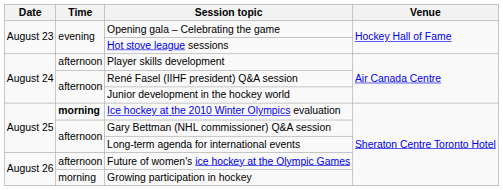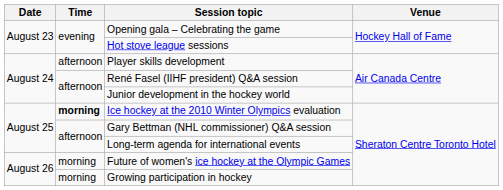 <table class="wikitable">
 <tr>
 <th>Date</th>
 <th>Time</th>
 <th>Session topic</th>
 <th>Venue</th>
 </tr>
 <tr align="centre">
 <td rowspan="2">August 23</td>
 <td rowspan="2">evening</td>
 <td>Opening gala – Celebrating the game</td>
 <td rowspan="2"><a href='#'>Hockey Hall of Fame</a></td>
 </tr>
 <tr align="centre">
 <td><a href='#'>Hot stove league</a> sessions </td>
 </tr>
 <tr align="centre">
 <td rowspan="3">August 24</td>
 <td>afternoon</td>
 <td>Player skills development</td>
 <td rowspan="3"><a href='#'>Air Canada Centre</a></td>
 </tr>
 <tr align="centre">
 <td rowspan="2">afternoon</td>
 <td>René Fasel (IIHF president) Q&A session</td>
 </tr>
 <tr align="centre">
 <td>Junior development in the hockey world</td>
 </tr>
 <tr align="centre">
 <td rowspan="3">August 25</td>
 <td><strong>morning</strong></td>
 <td><a href='#'>Ice hockey at the 2010 Winter Olympics</a> evaluation</td>
 <td rowspan="5"><a href='#'>Sheraton Centre Toronto Hotel</a></td>
 </tr>
 <tr align="centre">
 <td rowspan="2">afternoon</td>
 <td>Gary Bettman (NHL commissioner) Q&A session</td>
 </tr>
 <tr align="centre">
 <td>Long-term agenda for international events</td>
 </tr>
 <tr align="centre">
 <td rowspan="2">August 26</td>
-<td>afternoon</td>
+<td>morning</td>
 <td>Future of women's <a href='#'>ice hockey at the Olympic Games</a></td>
 </tr>
 <tr align="centre">
 <td>morning</td>
 <td>Growing participation in hockey</td>
 </tr>
 </table>
